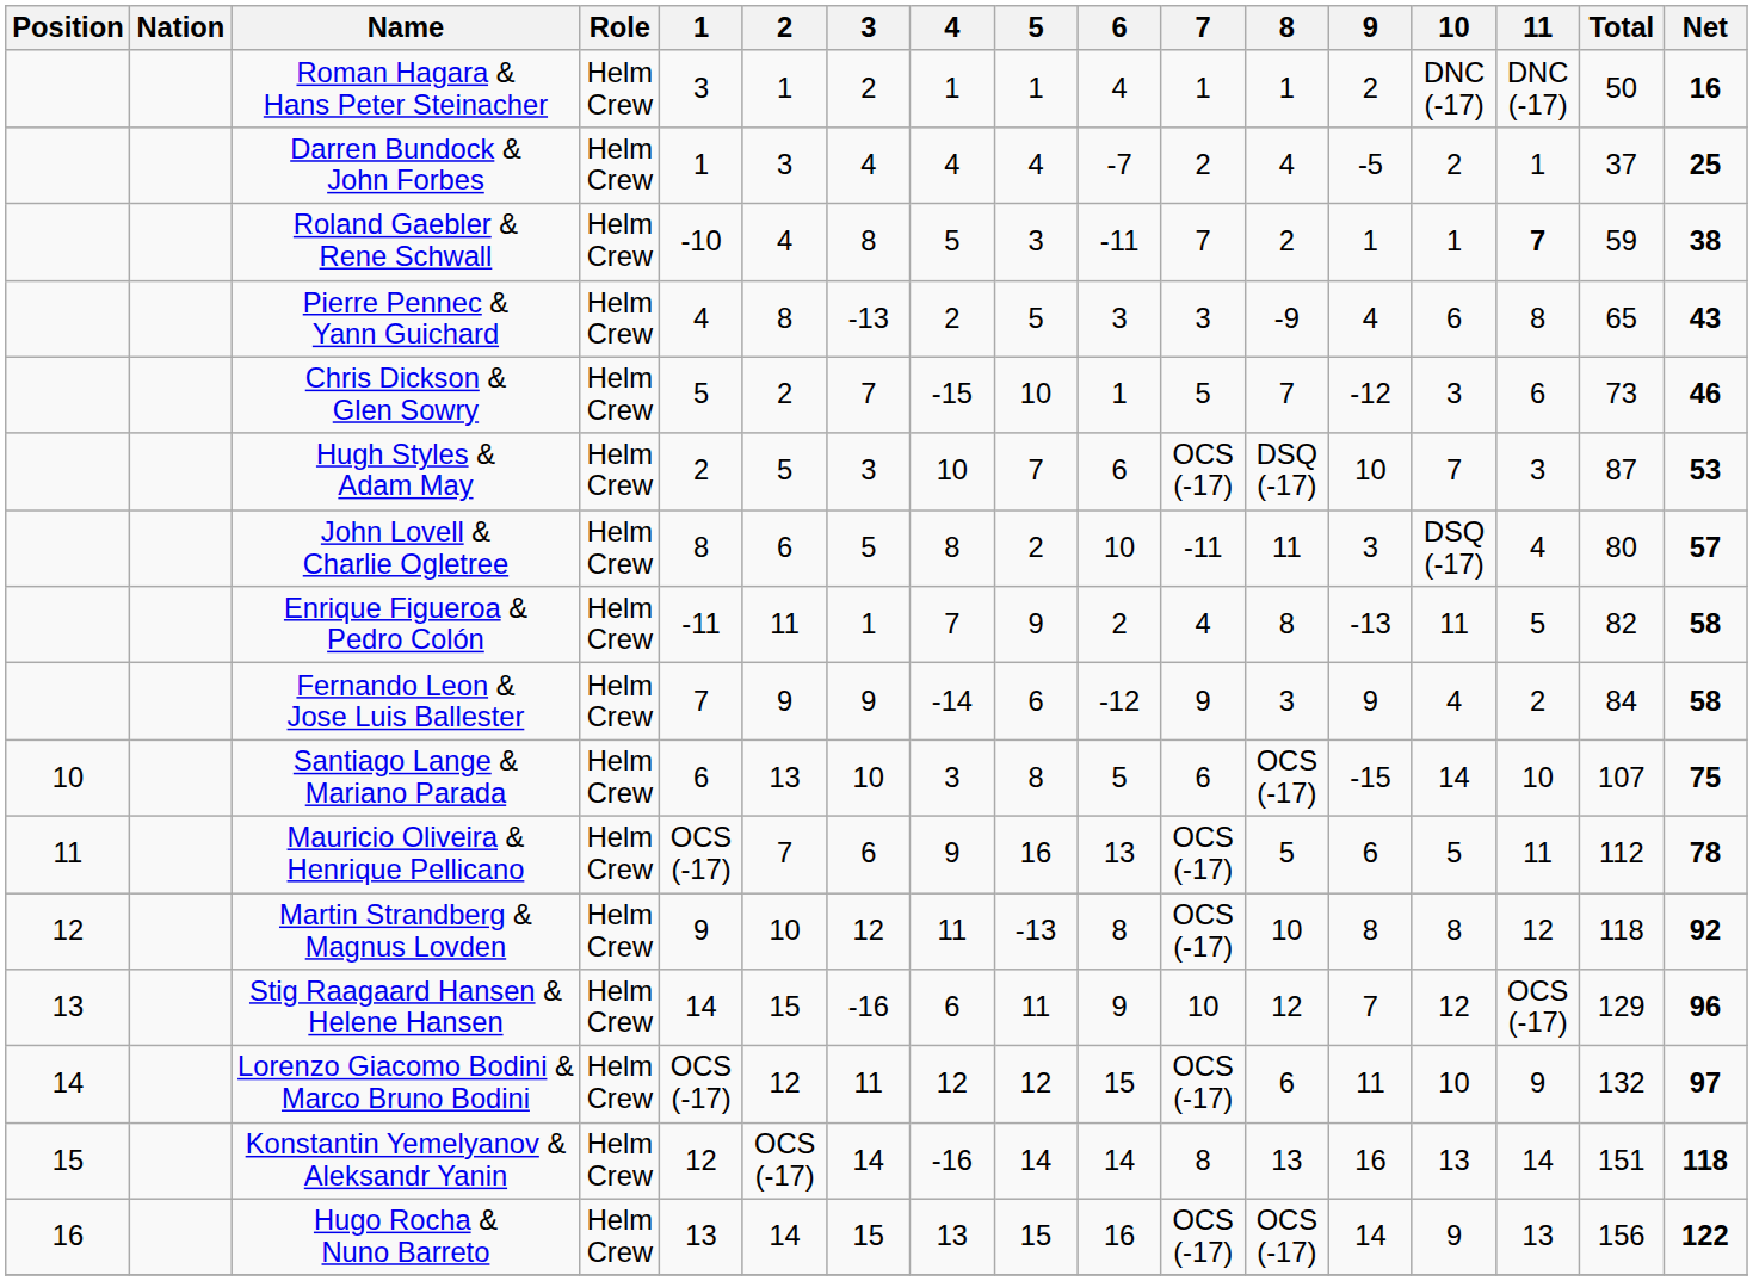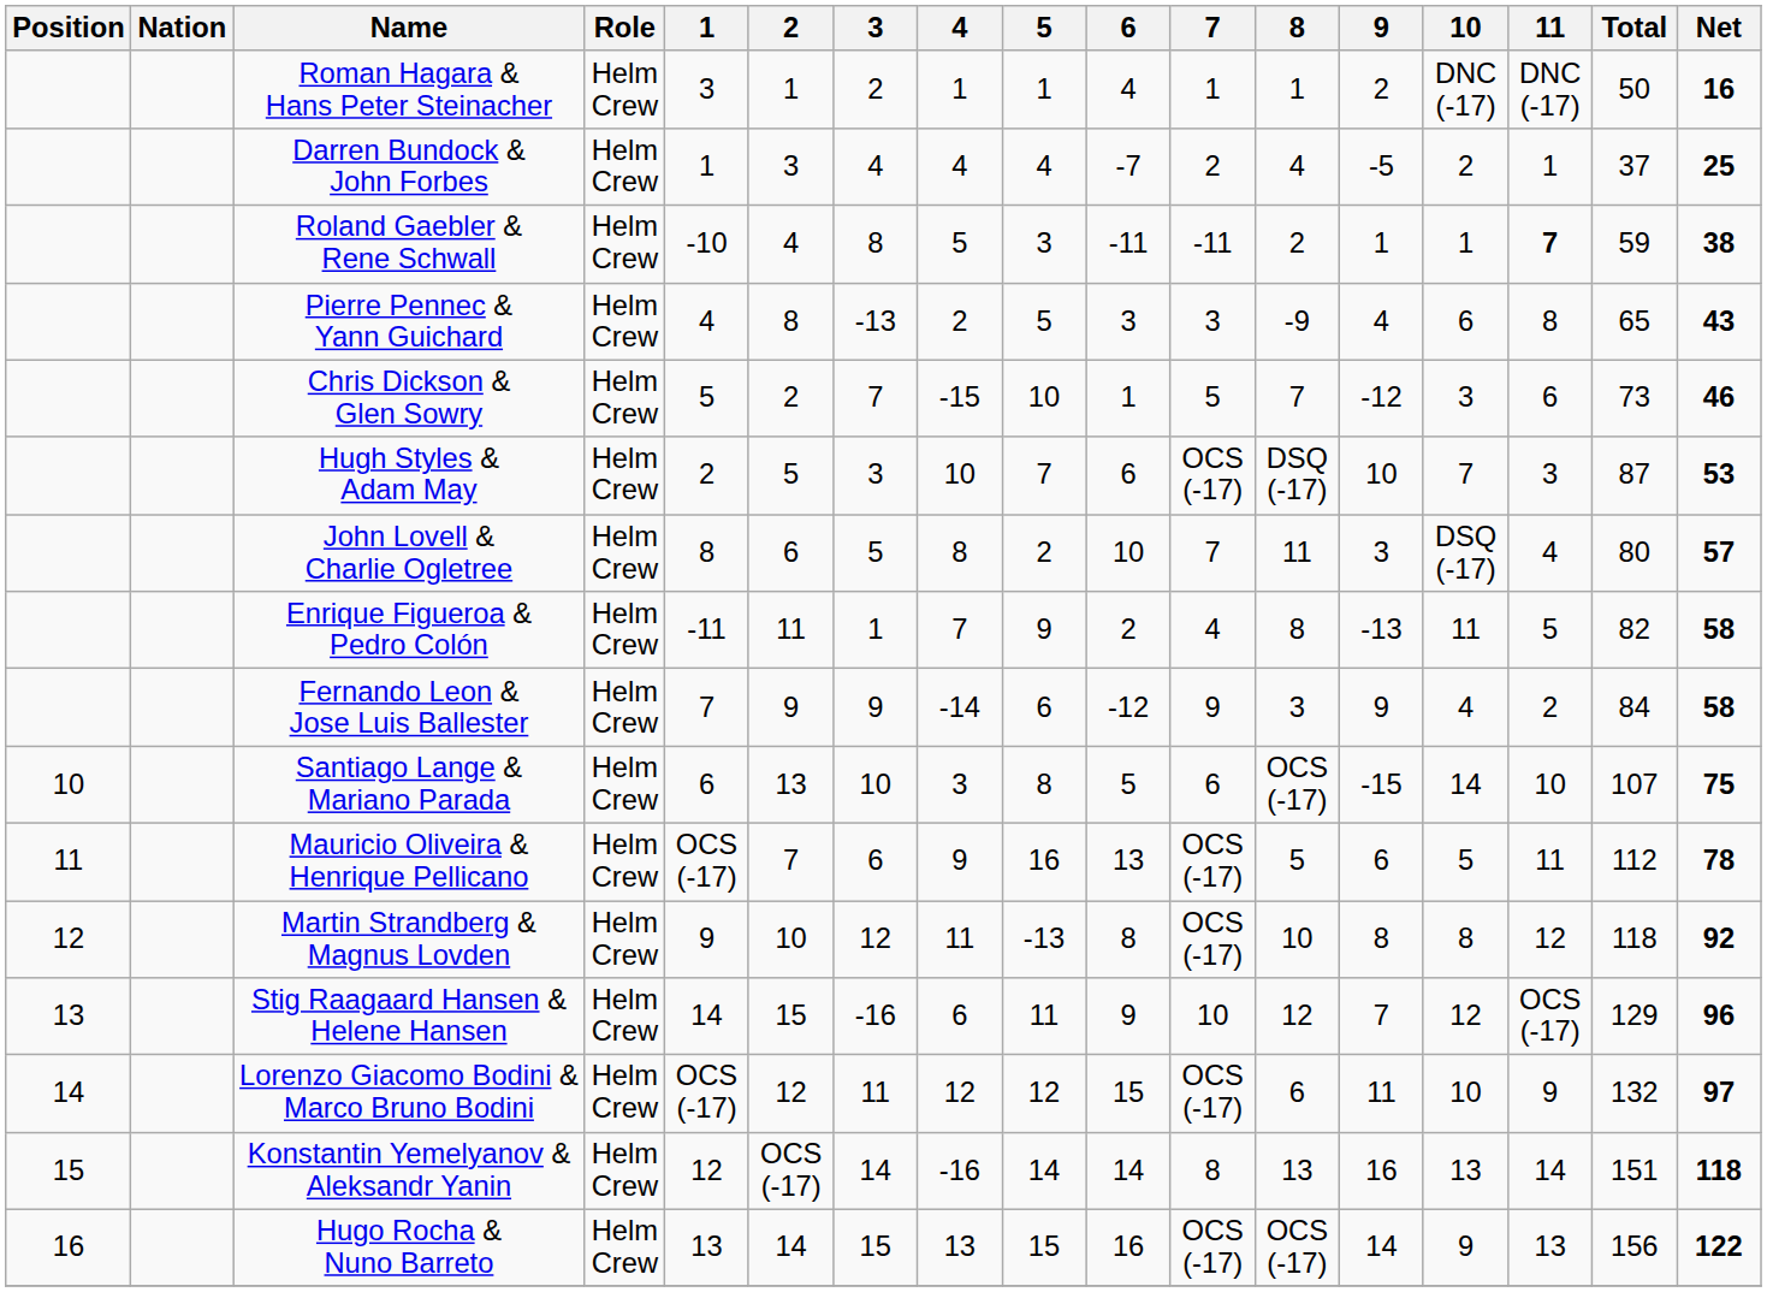 <table class="sortable wikitable" style="text-align:center;">
 <tr>
 <th>Position</th>
 <th>Nation</th>
 <th>Name</th>
 <th>Role</th>
 <th width=40>1</th>
 <th width=40>2</th>
 <th width=40>3</th>
 <th width=40>4</th>
 <th width=40>5</th>
 <th width=40>6</th>
 <th width=40>7</th>
 <th width=40>8</th>
 <th width=40>9</th>
 <th width=40>10</th>
 <th width=40>11</th>
 <th width=40>Total</th>
 <th width=40>Net</th>
 </tr>
 <tr>
 <td></td>
 <td align=left></td>
 <td><a href='#'>Roman Hagara</a> & <br> <a href='#'>Hans Peter Steinacher</a></td>
 <td>Helm <br> Crew</td>
 <td>3</td>
 <td>1</td>
 <td>2</td>
 <td>1</td>
 <td>1</td>
 <td>4</td>
 <td>1</td>
 <td>1</td>
 <td>2</td>
 <td>DNC (-17)</td>
 <td>DNC (-17)</td>
 <td>50</td>
 <td><strong>16</strong></td>
 </tr>
 <tr>
 <td></td>
 <td align=left></td>
 <td><a href='#'>Darren Bundock</a> & <br> <a href='#'>John Forbes</a></td>
 <td>Helm <br> Crew</td>
 <td>1</td>
 <td>3</td>
 <td>4</td>
 <td>4</td>
 <td>4</td>
 <td>-7</td>
 <td>2</td>
 <td>4</td>
 <td>-5</td>
 <td>2</td>
 <td>1</td>
 <td>37</td>
 <td><strong>25</strong></td>
 </tr>
 <tr>
 <td></td>
 <td align=left></td>
 <td><a href='#'>Roland Gaebler</a> & <br> <a href='#'>Rene Schwall</a></td>
 <td>Helm <br> Crew</td>
 <td>-10</td>
 <td>4</td>
 <td>8</td>
 <td>5</td>
 <td>3</td>
 <td>-11</td>
-<td>7</td>
+<td>-11</td>
 <td>2</td>
 <td>1</td>
 <td>1</td>
 <td><strong>7</strong></td>
 <td>59</td>
 <td><strong>38</strong></td>
 </tr>
 <tr>
 <td></td>
 <td align=left></td>
 <td><a href='#'>Pierre Pennec</a> & <br> <a href='#'>Yann Guichard</a></td>
 <td>Helm <br> Crew</td>
 <td>4</td>
 <td>8</td>
 <td>-13</td>
 <td>2</td>
 <td>5</td>
 <td>3</td>
 <td>3</td>
 <td>-9</td>
 <td>4</td>
 <td>6</td>
 <td>8</td>
 <td>65</td>
 <td><strong>43</strong></td>
 </tr>
 <tr>
 <td></td>
 <td align=left></td>
 <td><a href='#'>Chris Dickson</a> & <br> <a href='#'>Glen Sowry</a></td>
 <td>Helm <br> Crew</td>
 <td>5</td>
 <td>2</td>
 <td>7</td>
 <td>-15</td>
 <td>10</td>
 <td>1</td>
 <td>5</td>
 <td>7</td>
 <td>-12</td>
 <td>3</td>
 <td>6</td>
 <td>73</td>
 <td><strong>46</strong></td>
 </tr>
 <tr>
 <td></td>
 <td align=left></td>
 <td><a href='#'>Hugh Styles</a> & <br> <a href='#'>Adam May</a></td>
 <td>Helm <br> Crew</td>
 <td>2</td>
 <td>5</td>
 <td>3</td>
 <td>10</td>
 <td>7</td>
 <td>6</td>
 <td>OCS (-17)</td>
 <td>DSQ (-17)</td>
 <td>10</td>
 <td>7</td>
 <td>3</td>
 <td>87</td>
 <td><strong>53</strong></td>
 </tr>
 <tr>
 <td></td>
 <td align=left></td>
 <td><a href='#'>John Lovell</a> & <br> <a href='#'>Charlie Ogletree</a></td>
 <td>Helm <br> Crew</td>
 <td>8</td>
 <td>6</td>
 <td>5</td>
 <td>8</td>
 <td>2</td>
 <td>10</td>
-<td>-11</td>
+<td>7</td>
 <td>11</td>
 <td>3</td>
 <td>DSQ (-17)</td>
 <td>4</td>
 <td>80</td>
 <td><strong>57</strong></td>
 </tr>
 <tr>
 <td></td>
 <td align=left></td>
 <td><a href='#'>Enrique Figueroa</a> & <br> <a href='#'>Pedro Colón</a></td>
 <td>Helm <br> Crew</td>
 <td>-11</td>
 <td>11</td>
 <td>1</td>
 <td>7</td>
 <td>9</td>
 <td>2</td>
 <td>4</td>
 <td>8</td>
 <td>-13</td>
 <td>11</td>
 <td>5</td>
 <td>82</td>
 <td><strong>58</strong></td>
 </tr>
 <tr>
 <td></td>
 <td align=left></td>
 <td><a href='#'>Fernando Leon</a> & <br> <a href='#'>Jose Luis Ballester</a></td>
 <td>Helm <br> Crew</td>
 <td>7</td>
 <td>9</td>
 <td>9</td>
 <td>-14</td>
 <td>6</td>
 <td>-12</td>
 <td>9</td>
 <td>3</td>
 <td>9</td>
 <td>4</td>
 <td>2</td>
 <td>84</td>
 <td><strong>58</strong></td>
 </tr>
 <tr>
 <td>10</td>
 <td align=left></td>
 <td><a href='#'>Santiago Lange</a> & <br> <a href='#'>Mariano Parada</a></td>
 <td>Helm <br> Crew</td>
 <td>6</td>
 <td>13</td>
 <td>10</td>
 <td>3</td>
 <td>8</td>
 <td>5</td>
 <td>6</td>
 <td>OCS (-17)</td>
 <td>-15</td>
 <td>14</td>
 <td>10</td>
 <td>107</td>
 <td><strong>75</strong></td>
 </tr>
 <tr>
 <td>11</td>
 <td align=left></td>
 <td><a href='#'>Mauricio Oliveira</a> & <br> <a href='#'>Henrique Pellicano</a></td>
 <td>Helm <br> Crew</td>
 <td>OCS (-17)</td>
 <td>7</td>
 <td>6</td>
 <td>9</td>
 <td>16</td>
 <td>13</td>
 <td>OCS (-17)</td>
 <td>5</td>
 <td>6</td>
 <td>5</td>
 <td>11</td>
 <td>112</td>
 <td><strong>78</strong></td>
 </tr>
 <tr>
 <td>12</td>
 <td align=left></td>
 <td><a href='#'>Martin Strandberg</a> & <br> <a href='#'>Magnus Lovden</a></td>
 <td>Helm <br> Crew</td>
 <td>9</td>
 <td>10</td>
 <td>12</td>
 <td>11</td>
 <td>-13</td>
 <td>8</td>
 <td>OCS (-17)</td>
 <td>10</td>
 <td>8</td>
 <td>8</td>
 <td>12</td>
 <td>118</td>
 <td><strong>92</strong></td>
 </tr>
 <tr>
 <td>13</td>
 <td align=left></td>
 <td><a href='#'>Stig Raagaard Hansen</a> & <br> <a href='#'>Helene Hansen</a></td>
 <td>Helm <br> Crew</td>
 <td>14</td>
 <td>15</td>
 <td>-16</td>
 <td>6</td>
 <td>11</td>
 <td>9</td>
 <td>10</td>
 <td>12</td>
 <td>7</td>
 <td>12</td>
 <td>OCS (-17)</td>
 <td>129</td>
 <td><strong>96</strong></td>
 </tr>
 <tr>
 <td>14</td>
 <td align=left></td>
 <td><a href='#'>Lorenzo Giacomo Bodini</a> & <br> <a href='#'>Marco Bruno Bodini</a></td>
 <td>Helm <br> Crew</td>
 <td>OCS (-17)</td>
 <td>12</td>
 <td>11</td>
 <td>12</td>
 <td>12</td>
 <td>15</td>
 <td>OCS (-17)</td>
 <td>6</td>
 <td>11</td>
 <td>10</td>
 <td>9</td>
 <td>132</td>
 <td><strong>97</strong></td>
 </tr>
 <tr>
 <td>15</td>
 <td align=left></td>
 <td><a href='#'>Konstantin Yemelyanov</a> & <br> <a href='#'>Aleksandr Yanin</a></td>
 <td>Helm <br> Crew</td>
 <td>12</td>
 <td>OCS (-17)</td>
 <td>14</td>
 <td>-16</td>
 <td>14</td>
 <td>14</td>
 <td>8</td>
 <td>13</td>
 <td>16</td>
 <td>13</td>
 <td>14</td>
 <td>151</td>
 <td><strong>118</strong></td>
 </tr>
 <tr>
 <td>16</td>
 <td align=left></td>
 <td><a href='#'>Hugo Rocha</a> & <br> <a href='#'>Nuno Barreto</a></td>
 <td>Helm <br> Crew</td>
 <td>13</td>
 <td>14</td>
 <td>15</td>
 <td>13</td>
 <td>15</td>
 <td>16</td>
 <td>OCS (-17)</td>
 <td>OCS (-17)</td>
 <td>14</td>
 <td>9</td>
 <td>13</td>
 <td>156</td>
 <td><strong>122</strong></td>
 </tr>
 <tr>
 </tr>
 </table>
